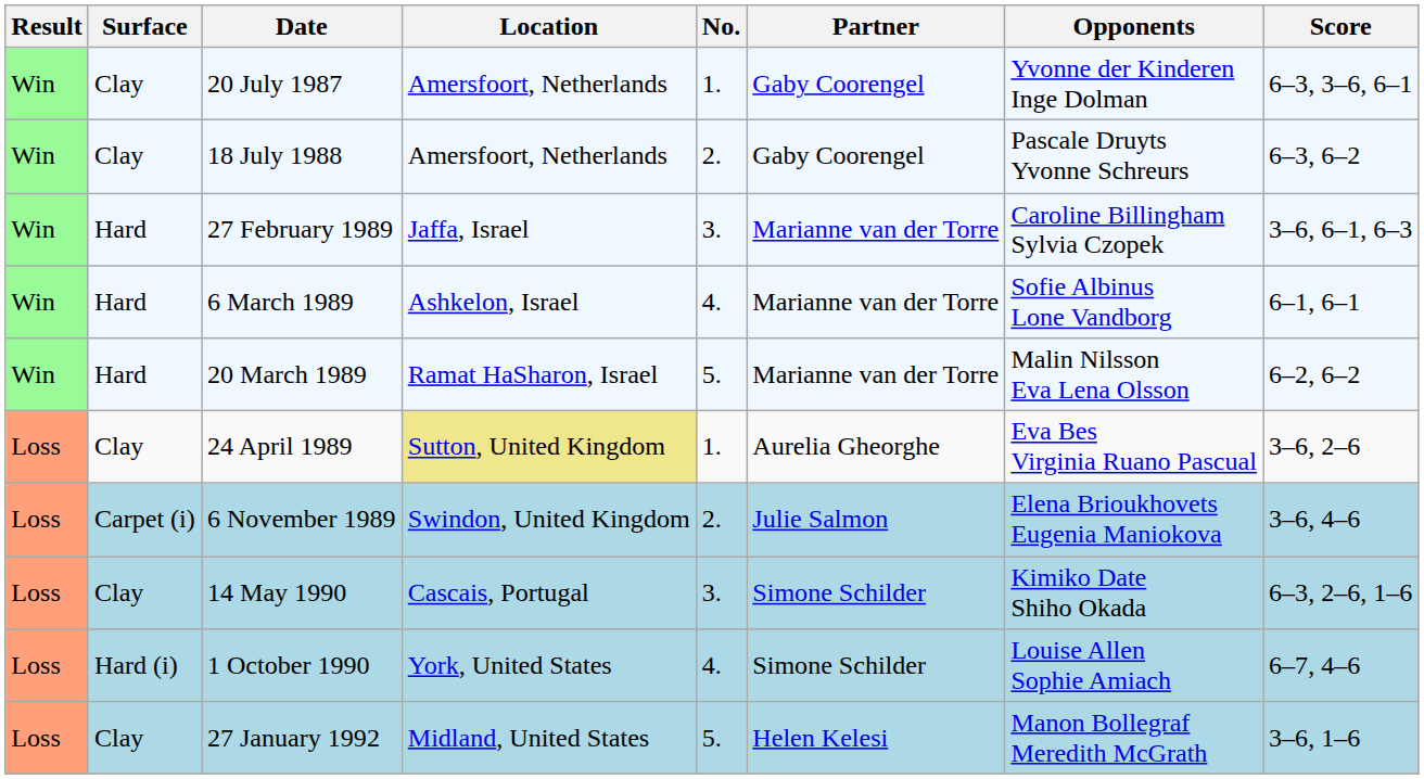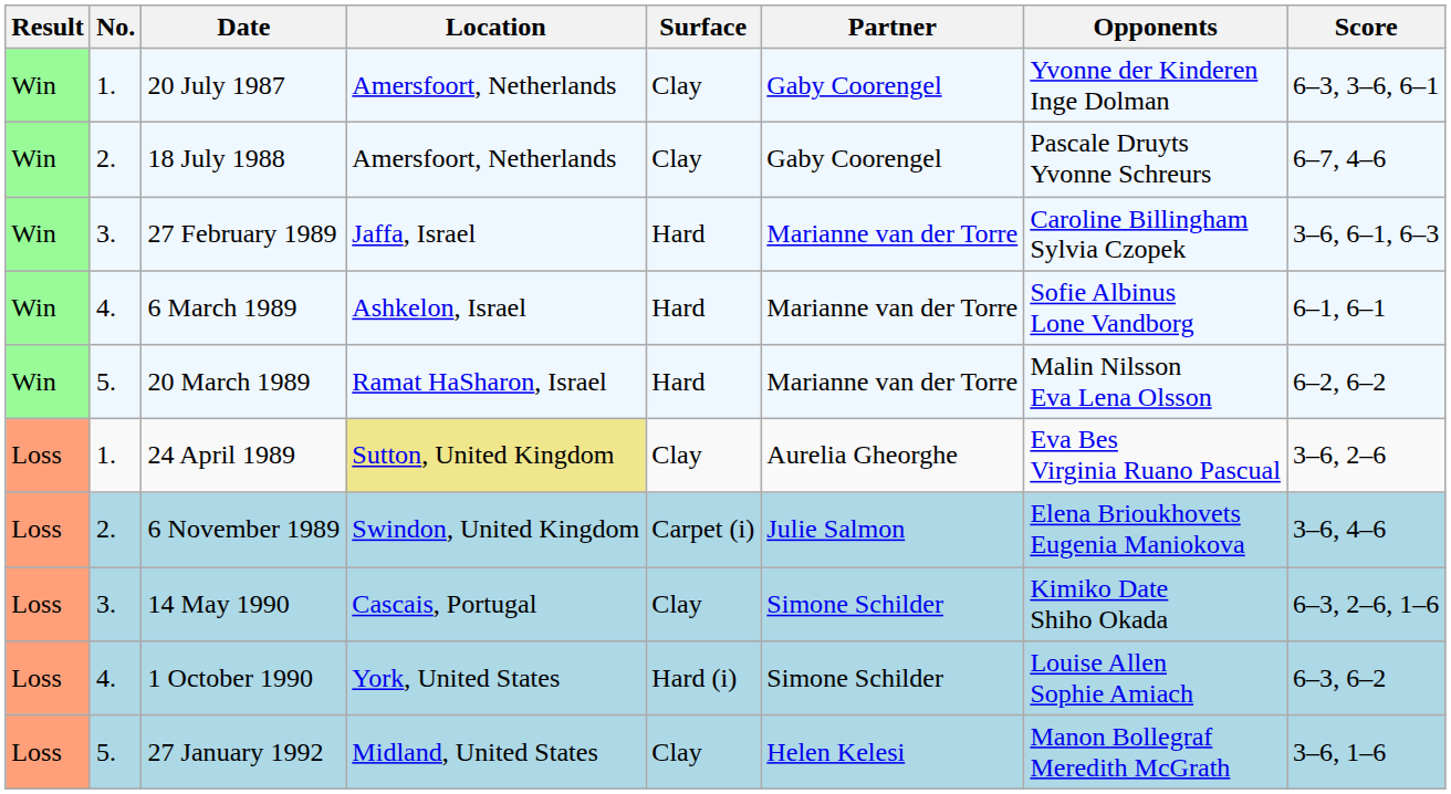 <table class="sortable wikitable" style="font-size:97%;">
 <tr>
 <th>Result</th>
-<th>Surface</th>
+<th>No.</th>
 <th>Date</th>
 <th>Location</th>
-<th>No.</th>
+<th>Surface</th>
 <th>Partner</th>
 <th>Opponents</th>
 <th class="unsortable">Score</th>
 </tr>
 <tr style="background:#f0f8ff;">
 <td style="background:#98fb98;">Win</td>
-<td>Clay</td>
+<td>1.</td>
 <td>20 July 1987</td>
 <td><a href='#'>Amersfoort</a>, Netherlands</td>
-<td>1.</td>
+<td>Clay</td>
 <td> <a href='#'>Gaby Coorengel</a></td>
 <td> <a href='#'>Yvonne der Kinderen</a> <br>  Inge Dolman</td>
 <td>6–3, 3–6, 6–1</td>
 </tr>
 <tr style="background:#f0f8ff;">
 <td style="background:#98fb98;">Win</td>
-<td>Clay</td>
+<td>2.</td>
 <td>18 July 1988</td>
 <td>Amersfoort, Netherlands</td>
-<td>2.</td>
+<td>Clay</td>
 <td> Gaby Coorengel</td>
 <td> Pascale Druyts <br>  Yvonne Schreurs</td>
-<td>6–3, 6–2</td>
+<td>6–7, 4–6</td>
 </tr>
 <tr style="background:#f0f8ff;">
 <td style="background:#98fb98;">Win</td>
-<td>Hard</td>
+<td>3.</td>
 <td>27 February 1989</td>
 <td><a href='#'>Jaffa</a>, Israel</td>
-<td>3.</td>
+<td>Hard</td>
 <td> <a href='#'>Marianne van der Torre</a></td>
 <td> <a href='#'>Caroline Billingham</a> <br>  Sylvia Czopek</td>
 <td>3–6, 6–1, 6–3</td>
 </tr>
 <tr style="background:#f0f8ff;">
 <td style="background:#98fb98;">Win</td>
-<td>Hard</td>
+<td>4.</td>
 <td>6 March 1989</td>
 <td><a href='#'>Ashkelon</a>, Israel</td>
-<td>4.</td>
+<td>Hard</td>
 <td> Marianne van der Torre</td>
 <td> <a href='#'>Sofie Albinus</a> <br>  <a href='#'>Lone Vandborg</a></td>
 <td>6–1, 6–1</td>
 </tr>
 <tr style="background:#f0f8ff;">
 <td style="background:#98fb98;">Win</td>
-<td>Hard</td>
+<td>5.</td>
 <td>20 March 1989</td>
 <td><a href='#'>Ramat HaSharon</a>, Israel</td>
-<td>5.</td>
+<td>Hard</td>
 <td> Marianne van der Torre</td>
 <td> Malin Nilsson <br>  <a href='#'>Eva Lena Olsson</a></td>
 <td>6–2, 6–2</td>
 </tr>
 <tr>
 <td style="background:#ffa07a;">Loss</td>
-<td>Clay</td>
+<td>1.</td>
 <td>24 April 1989</td>
 <td style="background: khaki;"><a href='#'>Sutton</a>, United Kingdom</td>
-<td>1.</td>
+<td>Clay</td>
 <td> Aurelia Gheorghe</td>
 <td> <a href='#'>Eva Bes</a> <br>  <a href='#'>Virginia Ruano Pascual</a></td>
 <td>3–6, 2–6</td>
 </tr>
 <tr bgcolor="lightblue">
 <td style="background:#ffa07a;">Loss</td>
-<td>Carpet (i)</td>
+<td>2.</td>
 <td>6 November 1989</td>
 <td><a href='#'>Swindon</a>, United Kingdom</td>
-<td>2.</td>
+<td>Carpet (i)</td>
 <td> <a href='#'>Julie Salmon</a></td>
 <td> <a href='#'>Elena Brioukhovets</a> <br>  <a href='#'>Eugenia Maniokova</a></td>
 <td>3–6, 4–6</td>
 </tr>
 <tr bgcolor="lightblue">
 <td style="background:#ffa07a;">Loss</td>
-<td>Clay</td>
+<td>3.</td>
 <td>14 May 1990</td>
 <td><a href='#'>Cascais</a>, Portugal</td>
-<td>3.</td>
+<td>Clay</td>
 <td> <a href='#'>Simone Schilder</a></td>
 <td> <a href='#'>Kimiko Date</a> <br>  Shiho Okada</td>
 <td>6–3, 2–6, 1–6</td>
 </tr>
 <tr bgcolor="lightblue">
 <td style="background:#ffa07a;">Loss</td>
-<td>Hard (i)</td>
+<td>4.</td>
 <td>1 October 1990</td>
 <td><a href='#'>York</a>, United States</td>
-<td>4.</td>
+<td>Hard (i)</td>
 <td> Simone Schilder</td>
 <td> <a href='#'>Louise Allen</a> <br>  <a href='#'>Sophie Amiach</a></td>
-<td>6–7, 4–6</td>
+<td>6–3, 6–2</td>
 </tr>
 <tr style="background:lightblue;">
 <td style="background:#ffa07a;">Loss</td>
-<td>Clay</td>
+<td>5.</td>
 <td>27 January 1992</td>
 <td><a href='#'>Midland</a>, United States</td>
-<td>5.</td>
+<td>Clay</td>
 <td> <a href='#'>Helen Kelesi</a></td>
 <td> <a href='#'>Manon Bollegraf</a> <br>  <a href='#'>Meredith McGrath</a></td>
 <td>3–6, 1–6</td>
 </tr>
 </table>
